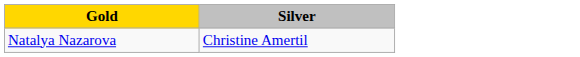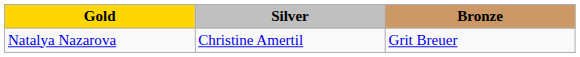 <table class="wikitable" style="text-align:left">
 <tr align="center">
 <td width=200 bgcolor=gold><strong>Gold</strong></td>
 <td width=200 bgcolor=silver><strong>Silver</strong></td>
+<td width=200 bgcolor=CC9966><strong>Bronze</strong></td>
 </tr>
 <tr>
 <td><a href='#'>Natalya Nazarova</a><br><em></em></td>
 <td><a href='#'>Christine Amertil</a><br><em></em></td>
+<td><a href='#'>Grit Breuer</a><br><em></em></td>
 </tr>
 </table>
